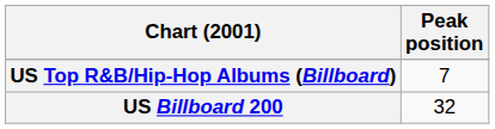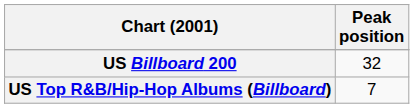 <table class="wikitable sortable plainrowheaders" style="text-align:center;">
 <tr>
 <th scope="col">Chart (2001)</th>
 <th scope="col">Peak<br>position</th>
 </tr>
 <tr>
 </tr>
 <tr>
+<th scope="row">US <a href='#'><em>Billboard</em> 200</a></th>
+<td>32</td>
+</tr>
+<tr>
 <th scope="row">US <a href='#'>Top R&B/Hip-Hop Albums</a> (<em><a href='#'>Billboard</a></em>)</th>
 <td>7</td>
 </tr>
-<tr>
-<th scope="row">US <a href='#'><em>Billboard</em> 200</a></th>
-<td>32</td>
-</tr>
 </table>
